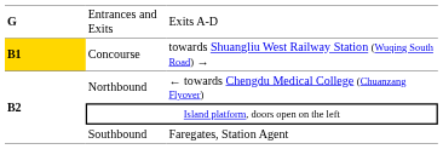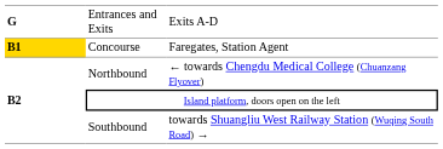 <table cellspacing=0 cellpadding=3>
 <tr>
 <td style="border-top:solid 1px gray;border-bottom:solid 1px gray;" width=100><strong>G</strong></td>
 <td style="border-top:solid 1px gray;border-bottom:solid 1px gray;" width=100>Entrances and Exits</td>
 <td style="border-top:solid 1px gray;border-bottom:solid 1px gray;" width=350>Exits A-D</td>
 </tr>
 <tr>
 <td style="background: gold; border-bottom:solid 1px gray;"><strong>B1</strong></td>
 <td style="border-bottom:solid 1px gray;">Concourse</td>
-<td style="border-bottom:solid 1px gray;">  towards <a href='#'>Shuangliu West Railway Station</a> <small>(<a href='#'>Wuqing South Road</a>)</small> →</td>
+<td style="border-bottom:solid 1px gray;">Faregates, Station Agent</td>
 </tr>
 <tr>
 <td style="border-bottom:solid 1px gray;" rowspan=3><strong>B2</strong></td>
 <td>Northbound</td>
 <td>←  towards <a href='#'>Chengdu Medical College</a> <small>(<a href='#'>Chuanzang Flyover</a>)</small></td>
 </tr>
 <tr>
 <td style="border-right:solid 2px black;border-left:solid 2px black;border-top:solid 2px black;border-bottom:solid 2px black;text-align:center;" colspan=2><small><a href='#'>Island platform</a>, doors open on the left</small></td>
 </tr>
 <tr>
 <td style="border-bottom:solid 1px gray;">Southbound</td>
-<td style="border-bottom:solid 1px gray;">Faregates, Station Agent</td>
+<td style="border-bottom:solid 1px gray;">  towards <a href='#'>Shuangliu West Railway Station</a> <small>(<a href='#'>Wuqing South Road</a>)</small> →</td>
 </tr>
 </table>
